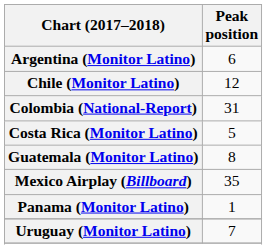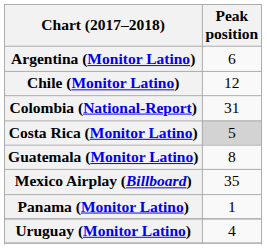 <table class="wikitable sortable plainrowheaders" style="text-align:center">
 <tr>
 <th>Chart (2017–2018)</th>
 <th>Peak<br>position</th>
 </tr>
 <tr>
 <th scope="row">Argentina (<a href='#'>Monitor Latino</a>)</th>
 <td>6</td>
 </tr>
 <tr>
 <th scope="row">Chile (<a href='#'>Monitor Latino</a>)</th>
 <td>12</td>
 </tr>
 <tr>
 <th scope="row">Colombia (<a href='#'>National-Report</a>)</th>
 <td>31</td>
 </tr>
 <tr>
 <th scope="row">Costa Rica (<a href='#'>Monitor Latino</a>)</th>
-<td>5</td>
+<td style="background: lightgrey;">5</td>
 </tr>
 <tr>
 <th scope="row">Guatemala (<a href='#'>Monitor Latino</a>)</th>
 <td>8</td>
 </tr>
 <tr>
 <th scope="row">Mexico Airplay (<em><a href='#'>Billboard</a></em>)</th>
 <td>35</td>
 </tr>
 <tr>
 <th scope="row">Panama (<a href='#'>Monitor Latino</a>)</th>
 <td>1</td>
 </tr>
 <tr>
 </tr>
 <tr>
 <th scope="row">Uruguay (<a href='#'>Monitor Latino</a>)</th>
-<td>7</td>
+<td>4</td>
 </tr>
 <tr>
 </tr>
 <tr>
 </tr>
 </table>
